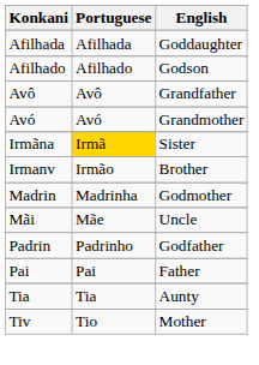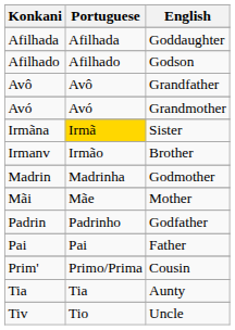 <table class="wikitable sortable">
 <tr>
 </tr>
 <tr>
 <th>Konkani</th>
 <th>Portuguese</th>
 <th>English</th>
 </tr>
 <tr>
 </tr>
 <tr>
 <td>Afilhada</td>
 <td>Afilhada</td>
 <td>Goddaughter</td>
 </tr>
 <tr>
 </tr>
 <tr>
 <td>Afilhado</td>
 <td>Afilhado</td>
 <td>Godson</td>
 </tr>
 <tr>
 </tr>
 <tr>
 <td>Avô</td>
 <td>Avô</td>
 <td>Grandfather</td>
 </tr>
 <tr>
 </tr>
 <tr>
 <td>Avó</td>
 <td>Avó</td>
 <td>Grandmother</td>
 </tr>
 <tr>
 </tr>
 <tr>
 <td>Irmãna</td>
 <td style="background: gold;">Irmã</td>
 <td>Sister</td>
 </tr>
 <tr>
 </tr>
 <tr>
 <td>Irmanv</td>
 <td>Irmão</td>
 <td>Brother</td>
 </tr>
 <tr>
 </tr>
 <tr>
 <td>Madrin</td>
 <td>Madrinha</td>
 <td>Godmother</td>
 </tr>
 <tr>
 </tr>
 <tr>
 </tr>
 <tr>
 <td>Mãi</td>
 <td>Mãe</td>
-<td>Uncle</td>
+<td>Mother</td>
 </tr>
 <tr>
 </tr>
 <tr>
 <td>Padrin</td>
 <td>Padrinho</td>
 <td>Godfather</td>
 </tr>
 <tr>
 </tr>
 <tr>
 <td>Pai</td>
 <td>Pai</td>
 <td>Father</td>
 </tr>
 <tr>
 </tr>
 <tr>
+<td>Prim'</td>
+<td>Primo/Prima</td>
+<td>Cousin</td>
+</tr>
+<tr>
 </tr>
 <tr>
 <td>Tia</td>
 <td>Tia</td>
 <td>Aunty</td>
 </tr>
 <tr>
 </tr>
 <tr>
 <td>Tiv</td>
 <td>Tio</td>
-<td>Mother</td>
+<td>Uncle</td>
 </tr>
 </table>
